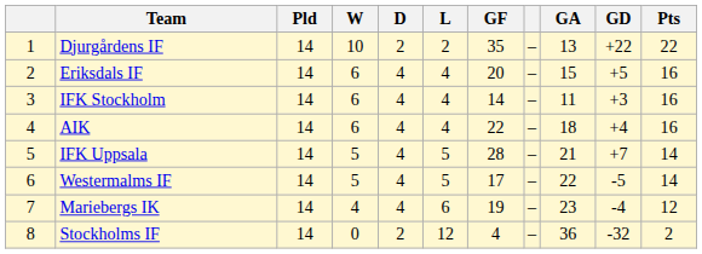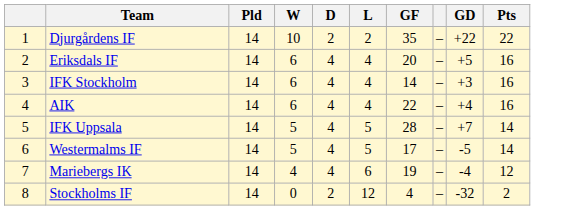 <table class="wikitable" style="text-align: center;">
 <tr>
 <th style="width: 40px;"></th>
 <th style="width: 200px;">Team</th>
 <th style="width: 45px;">Pld</th>
 <th style="width: 35px;">W</th>
 <th style="width: 35px;">D</th>
 <th style="width: 35px;">L</th>
 <th style="width: 45px;">GF</th>
 <th></th>
-<th style="width: 45px;">GA</th>
 <th style="width: 35px;">GD</th>
 <th style="width: 45px;">Pts</th>
 </tr>
 <tr style="background: #fff8d1">
 <td>1</td>
 <td style="text-align: left;"><a href='#'>Djurgårdens IF</a></td>
 <td>14</td>
 <td>10</td>
 <td>2</td>
 <td>2</td>
 <td>35</td>
 <td>–</td>
-<td>13</td>
 <td>+22</td>
 <td>22</td>
 </tr>
 <tr style="background: #fff8d1">
 <td>2</td>
 <td style="text-align: left;"><a href='#'>Eriksdals IF</a></td>
 <td>14</td>
 <td>6</td>
 <td>4</td>
 <td>4</td>
 <td>20</td>
 <td>–</td>
-<td>15</td>
 <td>+5</td>
 <td>16</td>
 </tr>
 <tr style="background: #fff8d1">
 <td>3</td>
 <td style="text-align: left;"><a href='#'>IFK Stockholm</a></td>
 <td>14</td>
 <td>6</td>
 <td>4</td>
 <td>4</td>
 <td>14</td>
 <td>–</td>
-<td>11</td>
 <td>+3</td>
 <td>16</td>
 </tr>
 <tr style="background: #fff8d1">
 <td>4</td>
 <td style="text-align: left;"><a href='#'>AIK</a></td>
 <td>14</td>
 <td>6</td>
 <td>4</td>
 <td>4</td>
 <td>22</td>
 <td>–</td>
-<td>18</td>
 <td>+4</td>
 <td>16</td>
 </tr>
 <tr style="background: #fff8d1">
 <td>5</td>
 <td style="text-align: left;"><a href='#'>IFK Uppsala</a></td>
 <td>14</td>
 <td>5</td>
 <td>4</td>
 <td>5</td>
 <td>28</td>
 <td>–</td>
-<td>21</td>
 <td>+7</td>
 <td>14</td>
 </tr>
 <tr style="background: #fff8d1">
 <td>6</td>
 <td style="text-align: left;"><a href='#'>Westermalms IF</a></td>
 <td>14</td>
 <td>5</td>
 <td>4</td>
 <td>5</td>
 <td>17</td>
 <td>–</td>
-<td>22</td>
 <td>-5</td>
 <td>14</td>
 </tr>
 <tr style="background: #fff8d1">
 <td>7</td>
 <td style="text-align: left;"><a href='#'>Mariebergs IK</a></td>
 <td>14</td>
 <td>4</td>
 <td>4</td>
 <td>6</td>
 <td>19</td>
 <td>–</td>
-<td>23</td>
 <td>-4</td>
 <td>12</td>
 </tr>
 <tr style="background: #fff8d1">
 <td>8</td>
 <td style="text-align: left;"><a href='#'>Stockholms IF</a></td>
 <td>14</td>
 <td>0</td>
 <td>2</td>
 <td>12</td>
 <td>4</td>
 <td>–</td>
-<td>36</td>
 <td>-32</td>
 <td>2</td>
 </tr>
 </table>
